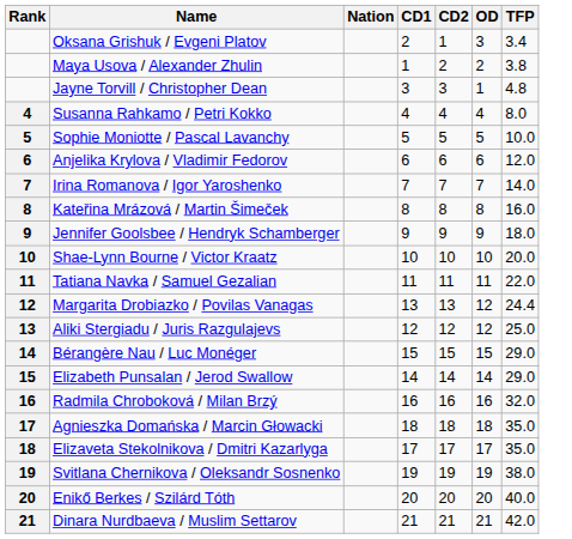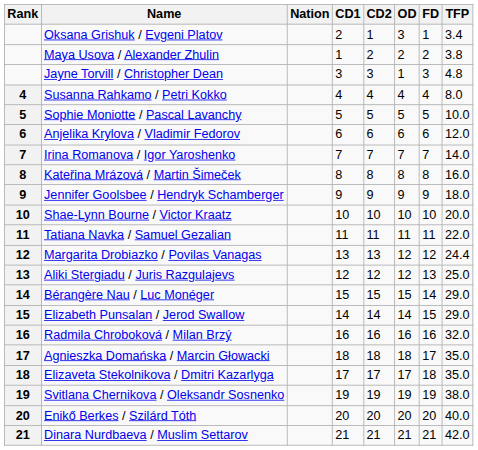 <table class="wikitable">
 <tr>
 <th>Rank</th>
 <th>Name</th>
 <th>Nation</th>
 <th>CD1</th>
 <th>CD2</th>
 <th>OD</th>
+<th>FD</th>
 <th>TFP</th>
 </tr>
 <tr>
 <td align="center"></td>
 <td><a href='#'>Oksana Grishuk</a> / <a href='#'>Evgeni Platov</a></td>
 <td></td>
 <td>2</td>
 <td>1</td>
 <td>3</td>
+<td>1</td>
 <td>3.4</td>
 </tr>
 <tr>
 <td align="center"></td>
 <td><a href='#'>Maya Usova</a> / <a href='#'>Alexander Zhulin</a></td>
 <td></td>
 <td>1</td>
+<td>2</td>
 <td>2</td>
 <td>2</td>
 <td>3.8</td>
 </tr>
 <tr>
 <td align="center"></td>
 <td><a href='#'>Jayne Torvill</a> / <a href='#'>Christopher Dean</a></td>
 <td></td>
 <td>3</td>
 <td>3</td>
 <td>1</td>
+<td>3</td>
 <td>4.8</td>
 </tr>
 <tr>
 <th>4</th>
 <td><a href='#'>Susanna Rahkamo</a> / <a href='#'>Petri Kokko</a></td>
 <td></td>
+<td>4</td>
 <td>4</td>
 <td>4</td>
 <td>4</td>
 <td>8.0</td>
 </tr>
 <tr>
 <th>5</th>
 <td><a href='#'>Sophie Moniotte</a> / <a href='#'>Pascal Lavanchy</a></td>
 <td></td>
 <td>5</td>
 <td>5</td>
 <td>5</td>
+<td>5</td>
 <td>10.0</td>
 </tr>
 <tr>
 <th>6</th>
 <td><a href='#'>Anjelika Krylova</a> / <a href='#'>Vladimir Fedorov</a></td>
 <td></td>
+<td>6</td>
 <td>6</td>
 <td>6</td>
 <td>6</td>
 <td>12.0</td>
 </tr>
 <tr>
 <th>7</th>
 <td><a href='#'>Irina Romanova</a> / <a href='#'>Igor Yaroshenko</a></td>
 <td></td>
 <td>7</td>
 <td>7</td>
 <td>7</td>
+<td>7</td>
 <td>14.0</td>
 </tr>
 <tr>
 <th>8</th>
 <td><a href='#'>Kateřina Mrázová</a> / <a href='#'>Martin Šimeček</a></td>
 <td></td>
+<td>8</td>
 <td>8</td>
 <td>8</td>
 <td>8</td>
 <td>16.0</td>
 </tr>
 <tr>
 <th>9</th>
 <td><a href='#'>Jennifer Goolsbee</a> / <a href='#'>Hendryk Schamberger</a></td>
 <td></td>
 <td>9</td>
 <td>9</td>
 <td>9</td>
+<td>9</td>
 <td>18.0</td>
 </tr>
 <tr>
 <th>10</th>
 <td><a href='#'>Shae-Lynn Bourne</a> / <a href='#'>Victor Kraatz</a></td>
 <td></td>
+<td>10</td>
 <td>10</td>
 <td>10</td>
 <td>10</td>
 <td>20.0</td>
 </tr>
 <tr>
 <th>11</th>
 <td><a href='#'>Tatiana Navka</a> / <a href='#'>Samuel Gezalian</a></td>
 <td></td>
 <td>11</td>
 <td>11</td>
 <td>11</td>
+<td>11</td>
 <td>22.0</td>
 </tr>
 <tr>
 <th>12</th>
 <td><a href='#'>Margarita Drobiazko</a> / <a href='#'>Povilas Vanagas</a></td>
 <td></td>
 <td>13</td>
 <td>13</td>
+<td>12</td>
 <td>12</td>
 <td>24.4</td>
 </tr>
 <tr>
 <th>13</th>
 <td><a href='#'>Aliki Stergiadu</a> / <a href='#'>Juris Razgulajevs</a></td>
 <td></td>
 <td>12</td>
 <td>12</td>
 <td>12</td>
+<td>13</td>
 <td>25.0</td>
 </tr>
 <tr>
 <th>14</th>
 <td><a href='#'>Bérangère Nau</a> / <a href='#'>Luc Monéger</a></td>
 <td></td>
 <td>15</td>
 <td>15</td>
 <td>15</td>
+<td>14</td>
 <td>29.0</td>
 </tr>
 <tr>
 <th>15</th>
 <td><a href='#'>Elizabeth Punsalan</a> / <a href='#'>Jerod Swallow</a></td>
 <td></td>
 <td>14</td>
 <td>14</td>
 <td>14</td>
+<td>15</td>
 <td>29.0</td>
 </tr>
 <tr>
 <th>16</th>
 <td><a href='#'>Radmila Chroboková</a> / <a href='#'>Milan Brzý</a></td>
 <td></td>
+<td>16</td>
 <td>16</td>
 <td>16</td>
 <td>16</td>
 <td>32.0</td>
 </tr>
 <tr>
 <th>17</th>
 <td><a href='#'>Agnieszka Domańska</a> / <a href='#'>Marcin Głowacki</a></td>
 <td></td>
 <td>18</td>
 <td>18</td>
 <td>18</td>
+<td>17</td>
 <td>35.0</td>
 </tr>
 <tr>
 <th>18</th>
 <td><a href='#'>Elizaveta Stekolnikova</a> / <a href='#'>Dmitri Kazarlyga</a></td>
 <td></td>
 <td>17</td>
 <td>17</td>
 <td>17</td>
+<td>18</td>
 <td>35.0</td>
 </tr>
 <tr>
 <th>19</th>
 <td><a href='#'>Svitlana Chernikova</a> / <a href='#'>Oleksandr Sosnenko</a></td>
 <td></td>
+<td>19</td>
 <td>19</td>
 <td>19</td>
 <td>19</td>
 <td>38.0</td>
 </tr>
 <tr>
 <th>20</th>
 <td><a href='#'>Enikő Berkes</a> / <a href='#'>Szilárd Tóth</a></td>
 <td></td>
 <td>20</td>
 <td>20</td>
 <td>20</td>
+<td>20</td>
 <td>40.0</td>
 </tr>
 <tr>
 <th>21</th>
 <td><a href='#'>Dinara Nurdbaeva</a> / <a href='#'>Muslim Settarov</a></td>
 <td></td>
 <td>21</td>
 <td>21</td>
 <td>21</td>
+<td>21</td>
 <td>42.0</td>
 </tr>
 </table>
